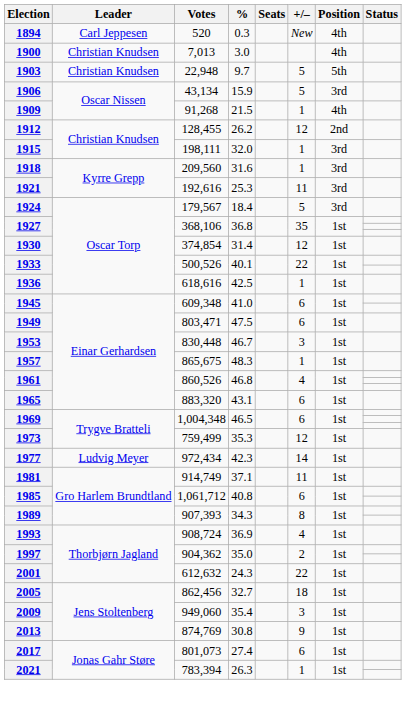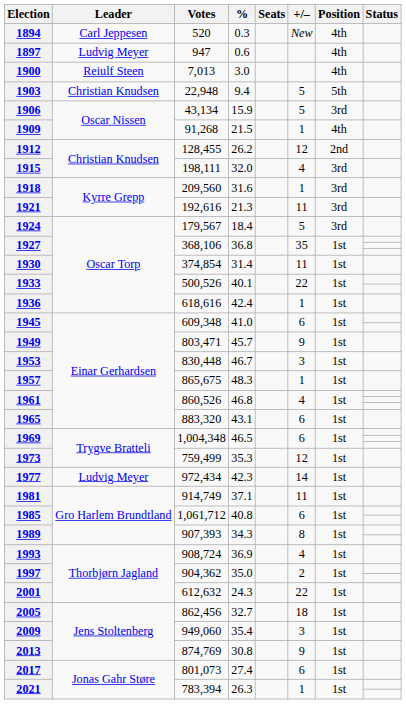 <table class="wikitable" style="text-align:center;">
 <tr>
 <th>Election</th>
 <th>Leader</th>
 <th>Votes</th>
 <th>%</th>
 <th>Seats</th>
 <th>+/–</th>
 <th>Position</th>
 <th>Status</th>
 </tr>
 <tr>
 <th><a href='#'>1894</a></th>
 <td><a href='#'>Carl Jeppesen</a></td>
 <td>520</td>
 <td>0.3</td>
 <td></td>
 <td><em>New</em></td>
 <td> 4th</td>
 <td></td>
 </tr>
 <tr>
+<th><a href='#'>1897</a></th>
+<td><a href='#'>Ludvig Meyer</a></td>
+<td>947</td>
+<td>0.6</td>
+<td></td>
+<td></td>
+<td> 4th</td>
+<td></td>
+</tr>
+<tr>
 <th><a href='#'>1900</a></th>
-<td><a href='#'>Christian Knudsen</a></td>
+<td><a href='#'>Reiulf Steen</a></td>
 <td>7,013</td>
 <td>3.0</td>
 <td></td>
 <td></td>
 <td> 4th</td>
 <td></td>
 </tr>
 <tr>
 <th><a href='#'>1903</a></th>
 <td><a href='#'>Christian Knudsen</a></td>
 <td>22,948</td>
-<td>9.7</td>
+<td>9.4</td>
 <td></td>
 <td> 5</td>
 <td> 5th</td>
 <td></td>
 </tr>
 <tr>
 <th><a href='#'>1906</a></th>
 <td rowspan=2><a href='#'>Oscar Nissen</a></td>
 <td>43,134</td>
 <td>15.9</td>
 <td></td>
 <td> 5</td>
 <td> 3rd</td>
 <td></td>
 </tr>
 <tr>
 <th><a href='#'>1909</a></th>
 <td>91,268</td>
 <td>21.5</td>
 <td></td>
 <td> 1</td>
 <td> 4th</td>
 <td></td>
 </tr>
 <tr>
 <th><a href='#'>1912</a></th>
 <td rowspan=2><a href='#'>Christian Knudsen</a></td>
 <td>128,455</td>
 <td>26.2</td>
 <td></td>
 <td> 12</td>
 <td> 2nd</td>
 <td></td>
 </tr>
 <tr>
 <th><a href='#'>1915</a></th>
 <td>198,111</td>
 <td>32.0</td>
 <td></td>
-<td> 1</td>
+<td> 4</td>
 <td> 3rd</td>
 <td></td>
 </tr>
 <tr>
 <th><a href='#'>1918</a></th>
 <td rowspan=2><a href='#'>Kyrre Grepp</a></td>
 <td>209,560</td>
 <td>31.6</td>
 <td></td>
 <td> 1</td>
 <td> 3rd</td>
 <td></td>
 </tr>
 <tr>
 <th><a href='#'>1921</a></th>
 <td>192,616</td>
-<td>25.3</td>
+<td>21.3</td>
 <td></td>
 <td> 11</td>
 <td> 3rd</td>
 <td></td>
 </tr>
 <tr>
 <th><a href='#'>1924</a></th>
 <td rowspan=8><a href='#'>Oscar Torp</a></td>
 <td>179,567</td>
 <td>18.4</td>
 <td></td>
 <td> 5</td>
 <td> 3rd</td>
 <td></td>
 </tr>
 <tr>
 <th rowspan=3><a href='#'>1927</a></th>
 <td rowspan=3>368,106</td>
 <td rowspan=3>36.8</td>
 <td rowspan=3></td>
 <td rowspan=3> 35</td>
 <td rowspan=3> 1st</td>
 <td></td>
 </tr>
 <tr>
 <td></td>
 </tr>
 <tr>
 <td></td>
 </tr>
 <tr>
 <th><a href='#'>1930</a></th>
 <td>374,854</td>
 <td>31.4</td>
 <td></td>
-<td> 12</td>
+<td> 11</td>
 <td> 1st</td>
 <td></td>
 </tr>
 <tr>
 <th rowspan=2><a href='#'>1933</a></th>
 <td rowspan=2>500,526</td>
 <td rowspan=2>40.1</td>
 <td rowspan=2></td>
 <td rowspan=2> 22</td>
 <td rowspan=2> 1st</td>
 <td></td>
 </tr>
 <tr>
 <td></td>
 </tr>
 <tr>
 <th><a href='#'>1936</a></th>
 <td>618,616</td>
-<td>42.5</td>
+<td>42.4</td>
 <td></td>
 <td> 1</td>
 <td> 1st</td>
 <td></td>
 </tr>
 <tr>
 <th rowspan=2><a href='#'>1945</a></th>
 <td rowspan=9><a href='#'>Einar Gerhardsen</a></td>
 <td rowspan=2>609,348</td>
 <td rowspan=2>41.0</td>
 <td rowspan=2></td>
 <td rowspan=2> 6</td>
 <td rowspan=2> 1st</td>
 <td></td>
 </tr>
 <tr>
 <td></td>
 </tr>
 <tr>
 <th><a href='#'>1949</a></th>
 <td>803,471</td>
-<td>47.5</td>
+<td>45.7</td>
 <td></td>
-<td> 6</td>
+<td> 9</td>
 <td> 1st</td>
 <td></td>
 </tr>
 <tr>
 <th><a href='#'>1953</a></th>
 <td>830,448</td>
 <td>46.7</td>
 <td></td>
 <td> 3</td>
 <td> 1st</td>
 <td></td>
 </tr>
 <tr>
 <th><a href='#'>1957</a></th>
 <td>865,675</td>
 <td>48.3</td>
 <td></td>
 <td> 1</td>
 <td> 1st</td>
 <td></td>
 </tr>
 <tr>
 <th rowspan=3><a href='#'>1961</a></th>
 <td rowspan=3>860,526</td>
 <td rowspan=3>46.8</td>
 <td rowspan=3></td>
 <td rowspan=3> 4</td>
 <td rowspan=3> 1st</td>
 <td></td>
 </tr>
 <tr>
 <td></td>
 </tr>
 <tr>
 <td></td>
 </tr>
 <tr>
 <th><a href='#'>1965</a></th>
 <td>883,320</td>
 <td>43.1</td>
 <td></td>
 <td> 6</td>
 <td> 1st</td>
 <td></td>
 </tr>
 <tr>
 <th rowspan=3><a href='#'>1969</a></th>
 <td rowspan=4><a href='#'>Trygve Bratteli</a></td>
 <td rowspan=3>1,004,348</td>
 <td rowspan=3>46.5</td>
 <td rowspan=3></td>
 <td rowspan=3> 6</td>
 <td rowspan=3> 1st</td>
 <td></td>
 </tr>
 <tr>
 <td></td>
 </tr>
 <tr>
 <td></td>
 </tr>
 <tr>
 <th><a href='#'>1973</a></th>
 <td>759,499</td>
 <td>35.3</td>
 <td></td>
 <td> 12</td>
 <td> 1st</td>
 <td></td>
 </tr>
 <tr>
 <th><a href='#'>1977</a></th>
 <td><a href='#'>Ludvig Meyer</a></td>
 <td>972,434</td>
 <td>42.3</td>
 <td></td>
 <td> 14</td>
 <td> 1st</td>
 <td></td>
 </tr>
 <tr>
 <th><a href='#'>1981</a></th>
 <td rowspan=5><a href='#'>Gro Harlem Brundtland</a></td>
 <td>914,749</td>
 <td>37.1</td>
 <td></td>
 <td> 11</td>
 <td> 1st</td>
 <td></td>
 </tr>
 <tr>
 <th rowspan=2><a href='#'>1985</a></th>
 <td rowspan=2>1,061,712</td>
 <td rowspan=2>40.8</td>
 <td rowspan=2></td>
 <td rowspan=2> 6</td>
 <td rowspan=2> 1st</td>
 <td></td>
 </tr>
 <tr>
 <td></td>
 </tr>
 <tr>
 <th rowspan=2><a href='#'>1989</a></th>
 <td rowspan=2>907,393</td>
 <td rowspan=2>34.3</td>
 <td rowspan=2></td>
 <td rowspan=2> 8</td>
 <td rowspan=2> 1st</td>
 <td></td>
 </tr>
 <tr>
 <td></td>
 </tr>
 <tr>
 <th><a href='#'>1993</a></th>
 <td rowspan=4><a href='#'>Thorbjørn Jagland</a></td>
 <td>908,724</td>
 <td>36.9</td>
 <td></td>
 <td> 4</td>
 <td> 1st</td>
 <td></td>
 </tr>
 <tr>
 <th rowspan=2><a href='#'>1997</a></th>
 <td rowspan=2>904,362</td>
 <td rowspan=2>35.0</td>
 <td rowspan=2></td>
 <td rowspan=2> 2</td>
 <td rowspan=2> 1st</td>
 <td></td>
 </tr>
 <tr>
 <td></td>
 </tr>
 <tr>
 <th><a href='#'>2001</a></th>
 <td>612,632</td>
 <td>24.3</td>
 <td></td>
 <td> 22</td>
 <td> 1st</td>
 <td></td>
 </tr>
 <tr>
 <th><a href='#'>2005</a></th>
 <td rowspan=3><a href='#'>Jens Stoltenberg</a></td>
 <td>862,456</td>
 <td>32.7</td>
 <td></td>
 <td> 18</td>
 <td> 1st</td>
 <td></td>
 </tr>
 <tr>
 <th><a href='#'>2009</a></th>
 <td>949,060</td>
 <td>35.4</td>
 <td></td>
 <td> 3</td>
 <td> 1st</td>
 <td></td>
 </tr>
 <tr>
 <th><a href='#'>2013</a></th>
 <td>874,769</td>
 <td>30.8</td>
 <td></td>
 <td> 9</td>
 <td> 1st</td>
 <td></td>
 </tr>
 <tr>
 <th><a href='#'>2017</a></th>
 <td rowspan=3><a href='#'>Jonas Gahr Støre</a></td>
 <td>801,073</td>
 <td>27.4</td>
 <td></td>
 <td> 6</td>
 <td> 1st</td>
 <td></td>
 </tr>
 <tr>
 <th rowspan=2><a href='#'>2021</a></th>
 <td rowspan=2>783,394</td>
 <td rowspan=2>26.3</td>
 <td rowspan=2></td>
 <td rowspan=2> 1</td>
 <td rowspan=2> 1st</td>
 <td></td>
 </tr>
 <tr>
 <td></td>
 </tr>
 </table>
